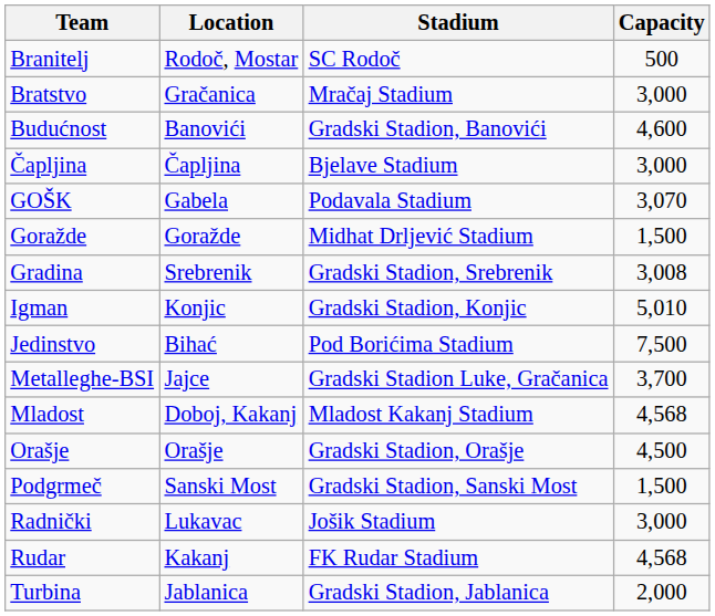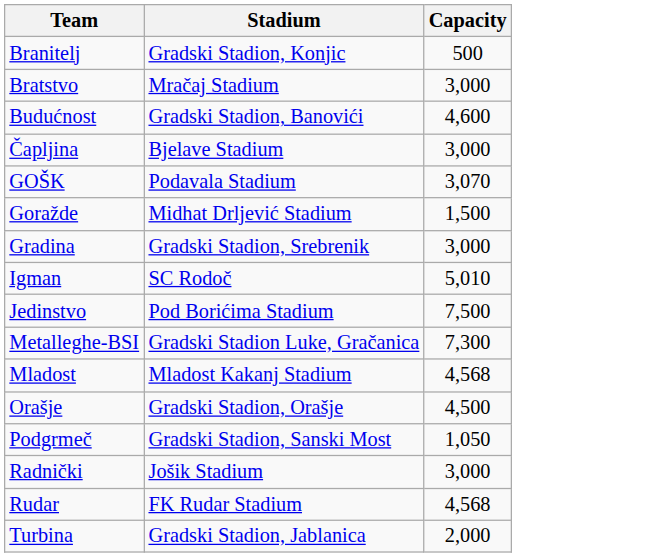 <table class="wikitable sortable">
 <tr>
 <th>Team</th>
-<th>Location</th>
 <th>Stadium</th>
 <th>Capacity</th>
 </tr>
 <tr>
 <td><a href='#'>Branitelj</a></td>
-<td><a href='#'>Rodoč</a>, <a href='#'>Mostar</a></td>
-<td><a href='#'>SC Rodoč</a></td>
+<td><a href='#'>Gradski Stadion, Konjic</a></td>
 <td align="center">500</td>
 </tr>
 <tr>
 <td><a href='#'>Bratstvo</a></td>
-<td><a href='#'>Gračanica</a></td>
 <td><a href='#'>Mračaj Stadium</a></td>
 <td align="center">3,000</td>
 </tr>
 <tr>
 <td><a href='#'>Budućnost</a></td>
-<td><a href='#'>Banovići</a></td>
 <td><a href='#'>Gradski Stadion, Banovići</a></td>
 <td align="center">4,600</td>
 </tr>
 <tr>
-<td><a href='#'>Čapljina</a></td>
 <td><a href='#'>Čapljina</a></td>
 <td><a href='#'>Bjelave Stadium</a></td>
 <td align="center">3,000</td>
 </tr>
 <tr>
 <td><a href='#'>GOŠK</a></td>
-<td><a href='#'>Gabela</a></td>
 <td><a href='#'>Podavala Stadium</a></td>
 <td align="center">3,070</td>
 </tr>
 <tr>
-<td><a href='#'>Goražde</a></td>
 <td><a href='#'>Goražde</a></td>
 <td><a href='#'>Midhat Drljević Stadium</a></td>
 <td align="center">1,500</td>
 </tr>
 <tr>
 <td><a href='#'>Gradina</a></td>
-<td><a href='#'>Srebrenik</a></td>
 <td><a href='#'>Gradski Stadion, Srebrenik</a></td>
-<td align="center">3,008</td>
+<td align="center">3,000</td>
 </tr>
 <tr>
 <td><a href='#'>Igman</a></td>
-<td><a href='#'>Konjic</a></td>
-<td><a href='#'>Gradski Stadion, Konjic</a></td>
+<td><a href='#'>SC Rodoč</a></td>
 <td align="center">5,010</td>
 </tr>
 <tr>
 <td><a href='#'>Jedinstvo</a></td>
-<td><a href='#'>Bihać</a></td>
 <td><a href='#'>Pod Borićima Stadium</a></td>
 <td align="center">7,500</td>
 </tr>
 <tr>
 <td><a href='#'>Metalleghe-BSI</a></td>
-<td><a href='#'>Jajce</a></td>
 <td><a href='#'>Gradski Stadion Luke, Gračanica</a></td>
-<td align="center">3,700</td>
+<td align="center">7,300</td>
 </tr>
 <tr>
 <td><a href='#'>Mladost</a></td>
-<td><a href='#'>Doboj, Kakanj</a></td>
 <td><a href='#'>Mladost Kakanj Stadium</a></td>
 <td align="center">4,568</td>
 </tr>
 <tr>
-<td><a href='#'>Orašje</a></td>
 <td><a href='#'>Orašje</a></td>
 <td><a href='#'>Gradski Stadion, Orašje</a></td>
 <td align="center">4,500</td>
 </tr>
 <tr>
 <td><a href='#'>Podgrmeč</a></td>
-<td><a href='#'>Sanski Most</a></td>
 <td><a href='#'>Gradski Stadion, Sanski Most</a></td>
-<td align="center">1,500</td>
+<td align="center">1,050</td>
 </tr>
 <tr>
 <td><a href='#'>Radnički</a></td>
-<td><a href='#'>Lukavac</a></td>
 <td><a href='#'>Jošik Stadium</a></td>
 <td align="center">3,000</td>
 </tr>
 <tr>
 <td><a href='#'>Rudar</a></td>
-<td><a href='#'>Kakanj</a></td>
 <td><a href='#'>FK Rudar Stadium</a></td>
 <td align="center">4,568</td>
 </tr>
 <tr>
 <td><a href='#'>Turbina</a></td>
-<td><a href='#'>Jablanica</a></td>
 <td><a href='#'>Gradski Stadion, Jablanica</a></td>
 <td align="center">2,000</td>
 </tr>
 </table>
